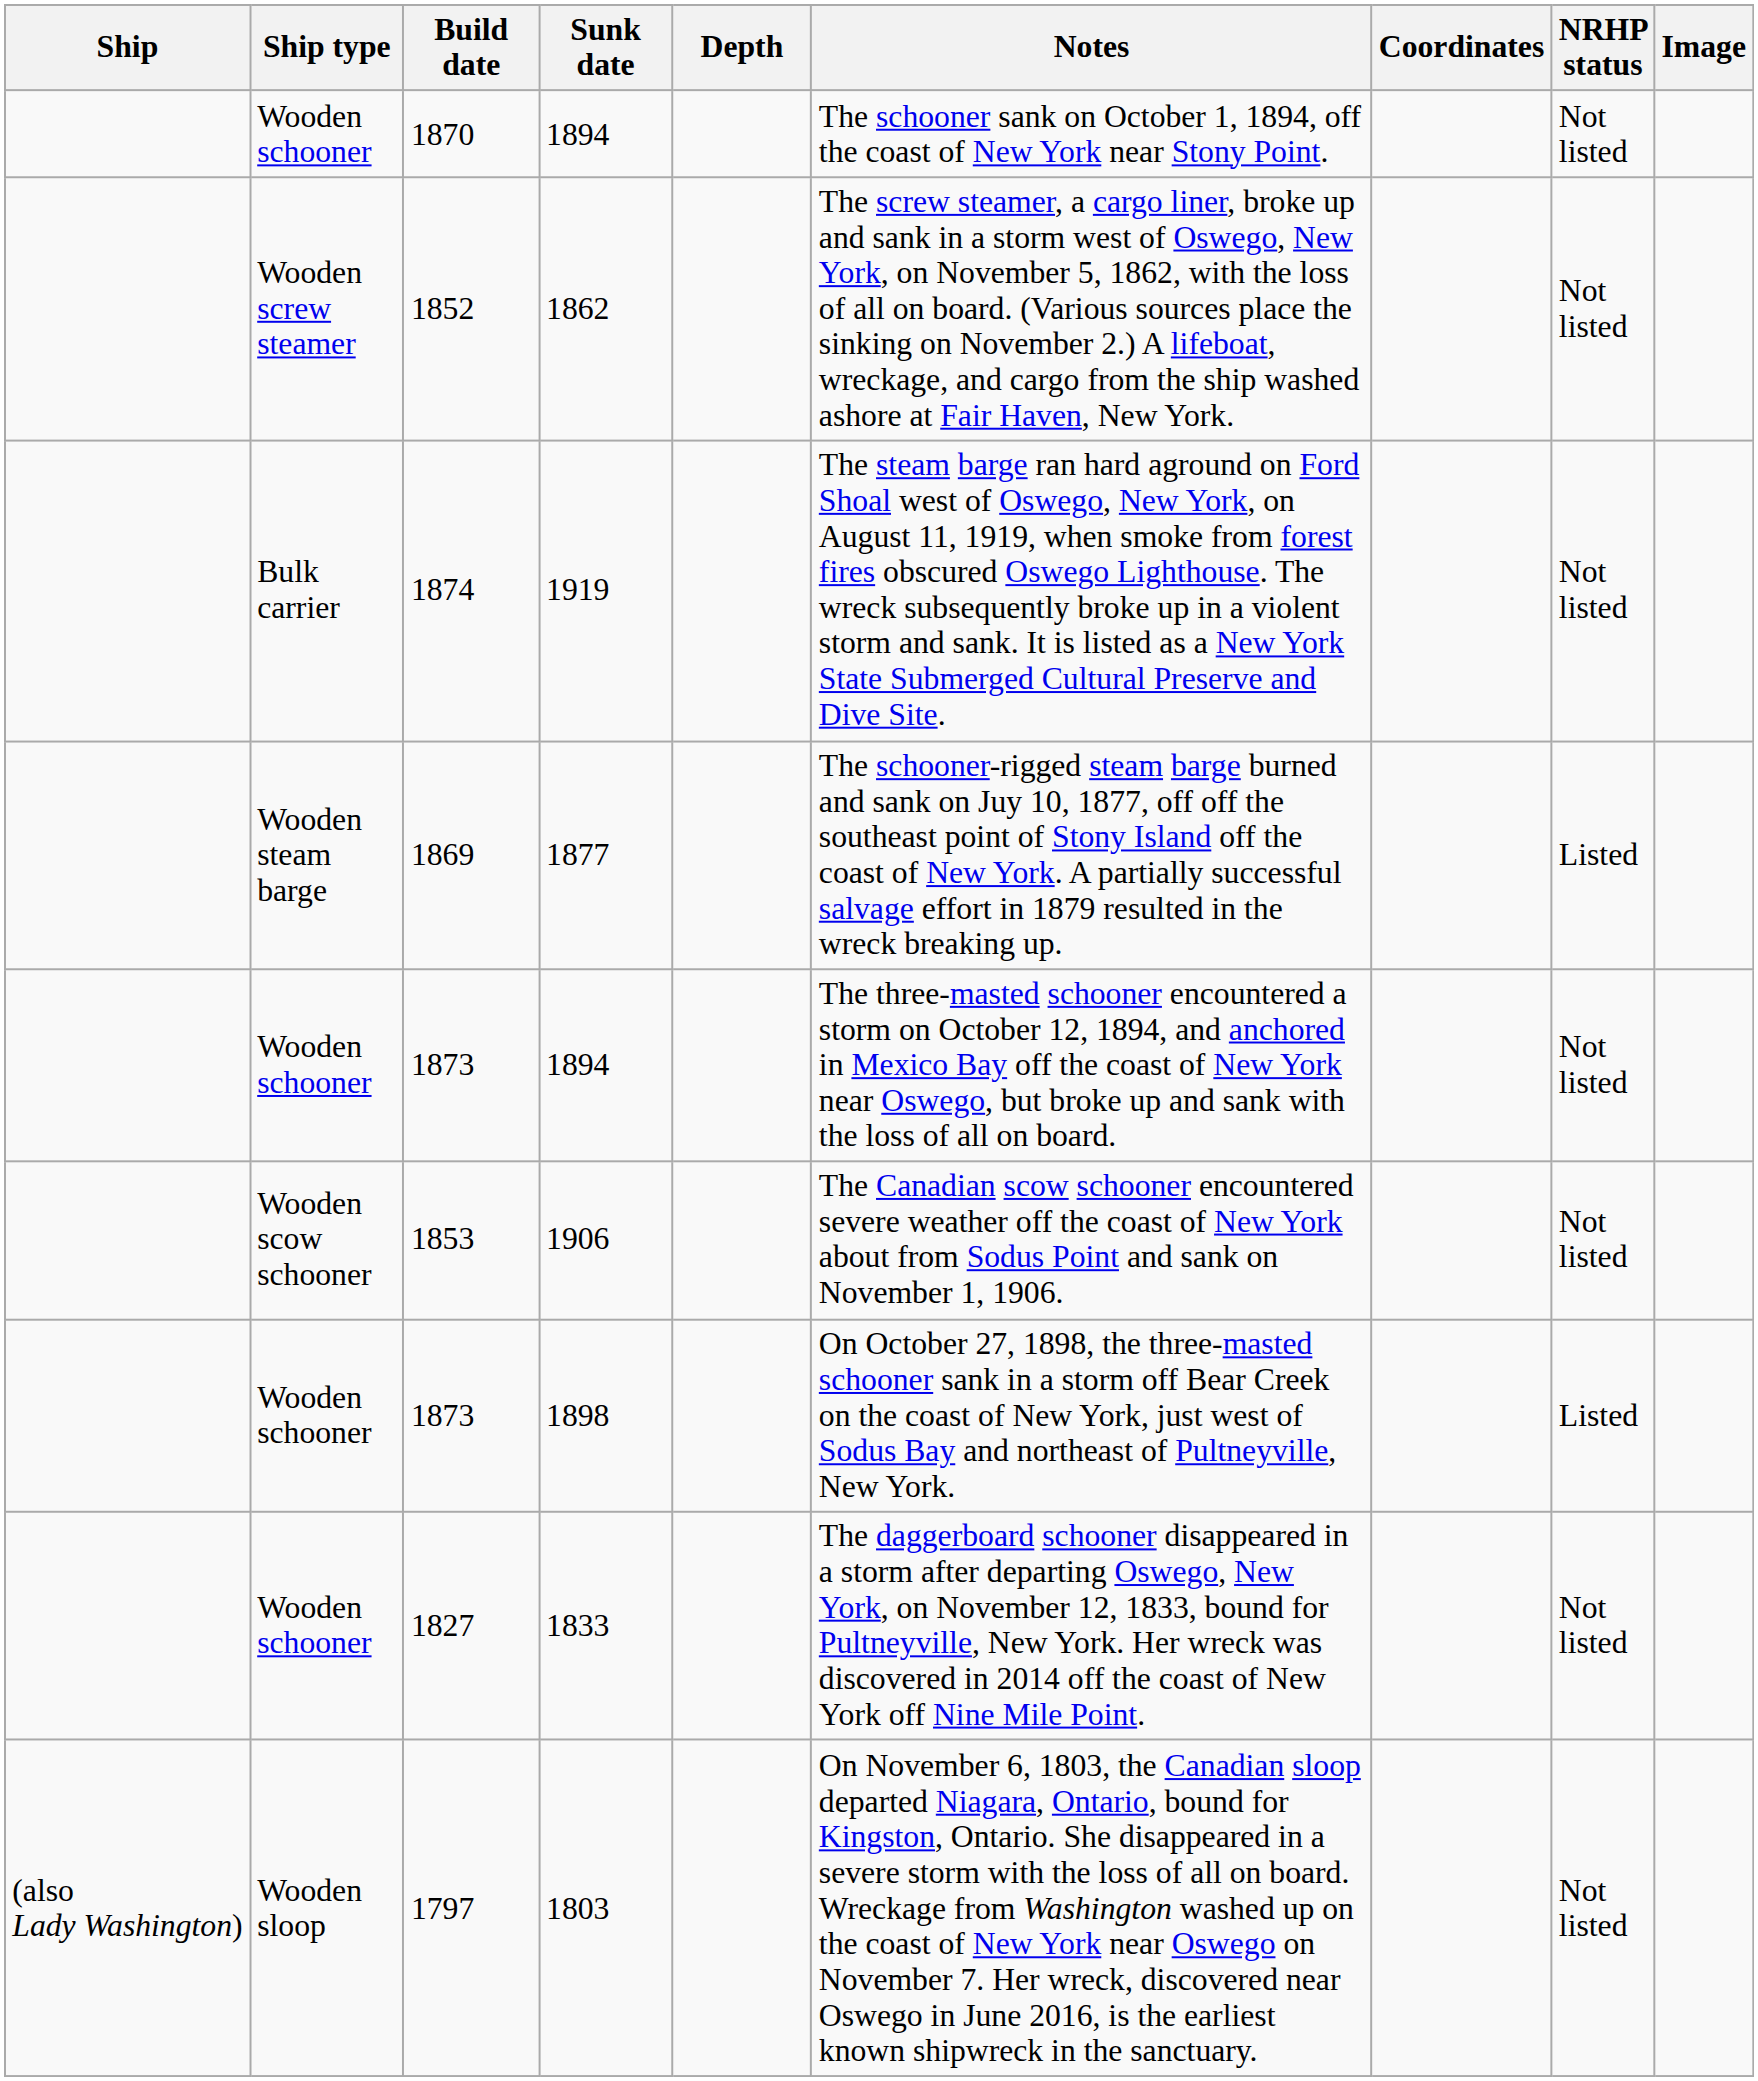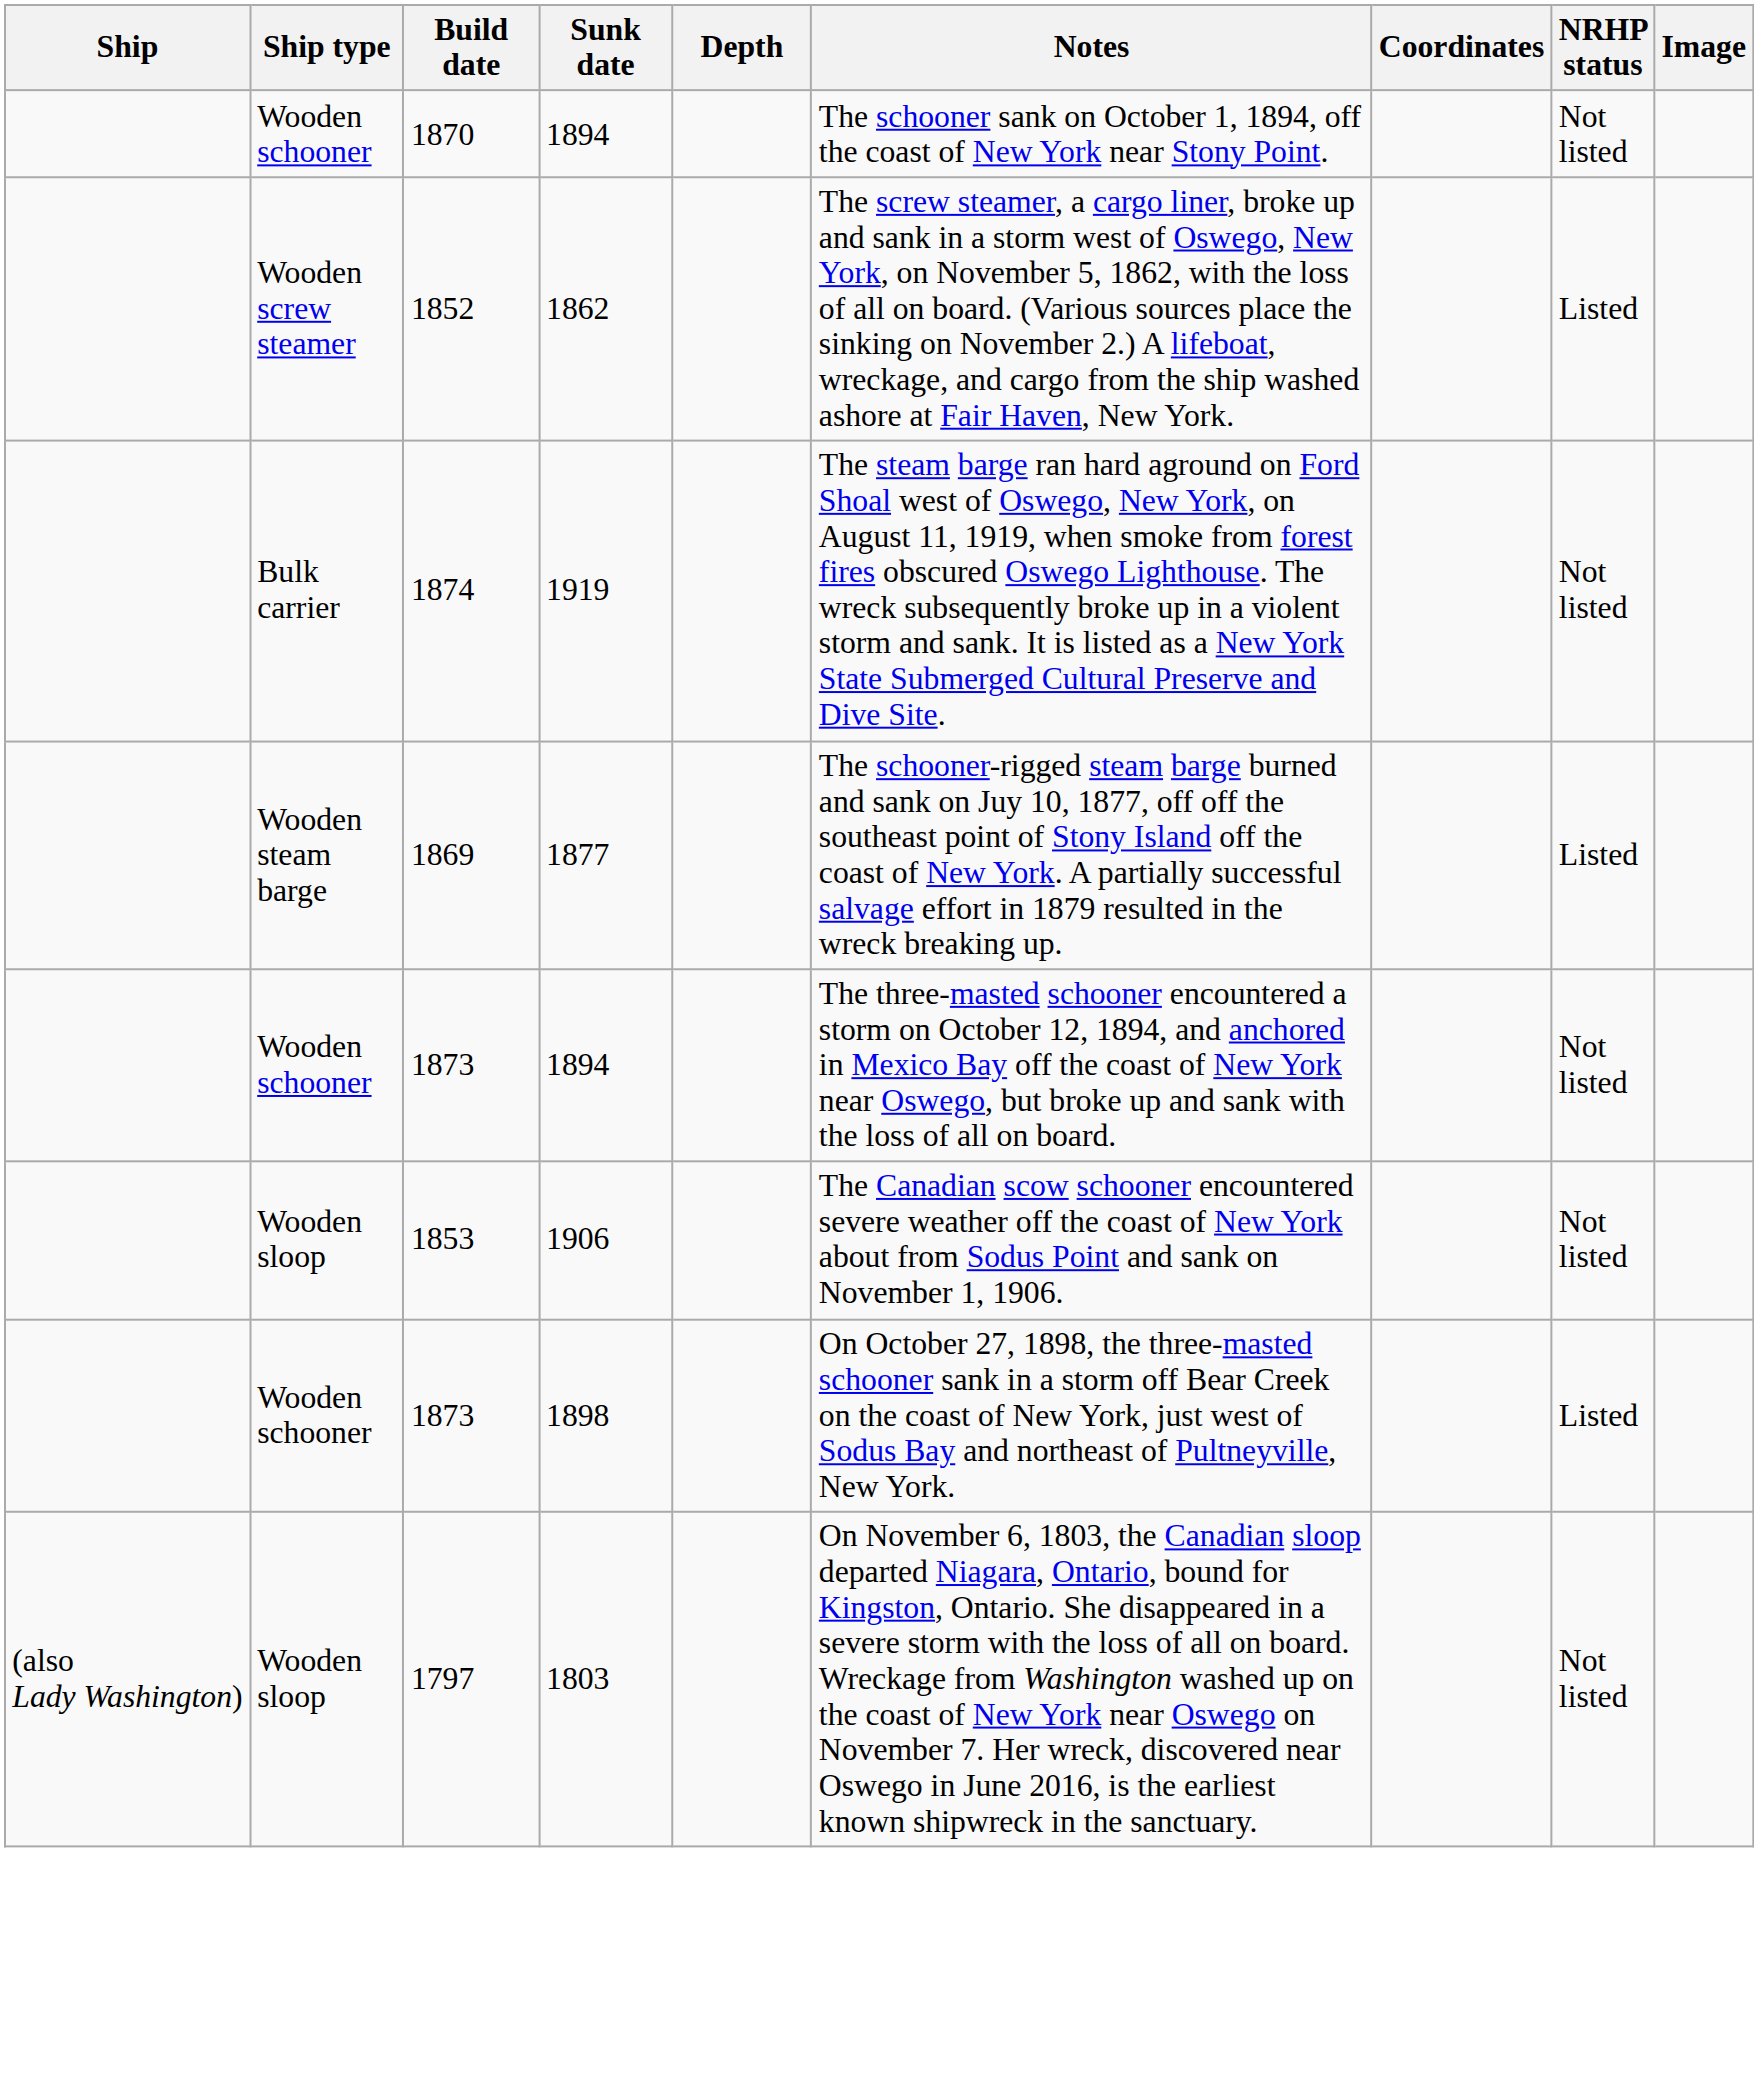 <table class="wikitable sortable" | style = "width:100%">
 <tr>
 <th style="width:10%">Ship</th>
 <th style="width:10%">Ship type</th>
 <th style="width:10%">Build date</th>
 <th style="width:10%">Sunk date</th>
 <th style="width:10%">Depth</th>
 <th style="width:60%">Notes</th>
 <th style="width:10%">Coordinates</th>
 <th style="width:10%">NRHP status</th>
 <th style="width:10%">Image</th>
 </tr>
 <tr>
 <td></td>
 <td>Wooden <a href='#'>schooner</a></td>
 <td>1870</td>
 <td>1894</td>
 <td></td>
 <td>The <a href='#'>schooner</a> sank on October 1, 1894, off the coast of <a href='#'>New York</a> near <a href='#'>Stony Point</a>.</td>
 <td></td>
 <td>Not listed</td>
 <td></td>
 </tr>
 <tr>
 <td></td>
 <td>Wooden <a href='#'>screw steamer</a></td>
 <td>1852</td>
 <td>1862</td>
 <td></td>
 <td>The <a href='#'>screw steamer</a>, a <a href='#'>cargo liner</a>, broke up and sank in a storm west of <a href='#'>Oswego</a>, <a href='#'>New York</a>, on November 5, 1862, with the loss of all on board. (Various sources place the sinking on November 2.) A <a href='#'>lifeboat</a>, wreckage, and cargo from the ship washed ashore at <a href='#'>Fair Haven</a>, New York.</td>
 <td></td>
-<td>Not listed</td>
+<td>Listed</td>
 <td></td>
 </tr>
 <tr>
 <td></td>
 <td>Bulk carrier</td>
 <td>1874</td>
 <td>1919</td>
 <td></td>
 <td>The <a href='#'>steam</a> <a href='#'>barge</a> ran hard aground on <a href='#'>Ford Shoal</a>  west of <a href='#'>Oswego</a>, <a href='#'>New York</a>, on August 11, 1919, when smoke from <a href='#'>forest fires</a> obscured <a href='#'>Oswego Lighthouse</a>. The wreck subsequently broke up in a violent storm and sank. It is listed as a <a href='#'>New York State Submerged Cultural Preserve and Dive Site</a>.</td>
 <td></td>
 <td>Not listed</td>
 <td></td>
 </tr>
 <tr>
 <td></td>
 <td>Wooden steam barge</td>
 <td>1869</td>
 <td>1877</td>
 <td></td>
 <td>The <a href='#'>schooner</a>-rigged <a href='#'>steam</a> <a href='#'>barge</a> burned and sank on Juy 10, 1877, off off the southeast point of <a href='#'>Stony Island</a> off the coast of <a href='#'>New York</a>. A partially successful <a href='#'>salvage</a> effort in 1879 resulted in the wreck breaking up.</td>
 <td></td>
 <td>Listed</td>
 <td></td>
 </tr>
 <tr>
 <td></td>
 <td>Wooden <a href='#'>schooner</a></td>
 <td>1873</td>
 <td>1894</td>
 <td></td>
 <td>The three-<a href='#'>masted</a> <a href='#'>schooner</a> encountered a storm on October 12, 1894, and <a href='#'>anchored</a> in <a href='#'>Mexico Bay</a> off the coast of <a href='#'>New York</a> near <a href='#'>Oswego</a>, but broke up and sank with the loss of all on board.</td>
 <td></td>
 <td>Not listed</td>
 <td></td>
 </tr>
 <tr>
 <td></td>
-<td>Wooden scow schooner</td>
+<td>Wooden sloop</td>
 <td>1853</td>
 <td>1906</td>
 <td></td>
 <td>The <a href='#'>Canadian</a> <a href='#'>scow</a> <a href='#'>schooner</a> encountered severe weather off the coast of <a href='#'>New York</a> about  from <a href='#'>Sodus Point</a> and sank on November 1, 1906.</td>
 <td></td>
 <td>Not listed</td>
 <td></td>
 </tr>
 <tr>
 <td></td>
 <td>Wooden schooner</td>
 <td>1873</td>
 <td>1898</td>
 <td></td>
 <td>On October 27, 1898, the  three-<a href='#'>masted</a> <a href='#'>schooner</a> sank in a storm off Bear Creek on the coast of New York, just west of <a href='#'>Sodus Bay</a> and northeast of <a href='#'>Pultneyville</a>, New York.</td>
 <td></td>
 <td>Listed</td>
 <td></td>
 </tr>
 <tr>
-<td></td>
-<td>Wooden <a href='#'>schooner</a></td>
-<td>1827</td>
-<td>1833</td>
-<td></td>
-<td>The <a href='#'>daggerboard</a> <a href='#'>schooner</a> disappeared in a storm after departing <a href='#'>Oswego</a>, <a href='#'>New York</a>, on November 12, 1833, bound for <a href='#'>Pultneyville</a>, New York. Her wreck was discovered in 2014 off the coast of New York off <a href='#'>Nine Mile Point</a>.</td>
-<td></td>
-<td>Not listed</td>
-<td></td>
-</tr>
-<tr>
 <td> (also <em>Lady Washington</em>)</td>
 <td>Wooden sloop</td>
 <td>1797</td>
 <td>1803</td>
 <td></td>
 <td>On November 6, 1803, the <a href='#'>Canadian</a> <a href='#'>sloop</a> departed <a href='#'>Niagara</a>, <a href='#'>Ontario</a>, bound for <a href='#'>Kingston</a>, Ontario. She disappeared in a severe storm with the loss of all on board. Wreckage from <em>Washington</em> washed up on the coast of <a href='#'>New York</a> near <a href='#'>Oswego</a> on November 7. Her wreck, discovered near Oswego in June 2016, is the earliest known shipwreck in the sanctuary.</td>
 <td></td>
 <td>Not listed</td>
 <td></td>
 </tr>
 </table>
